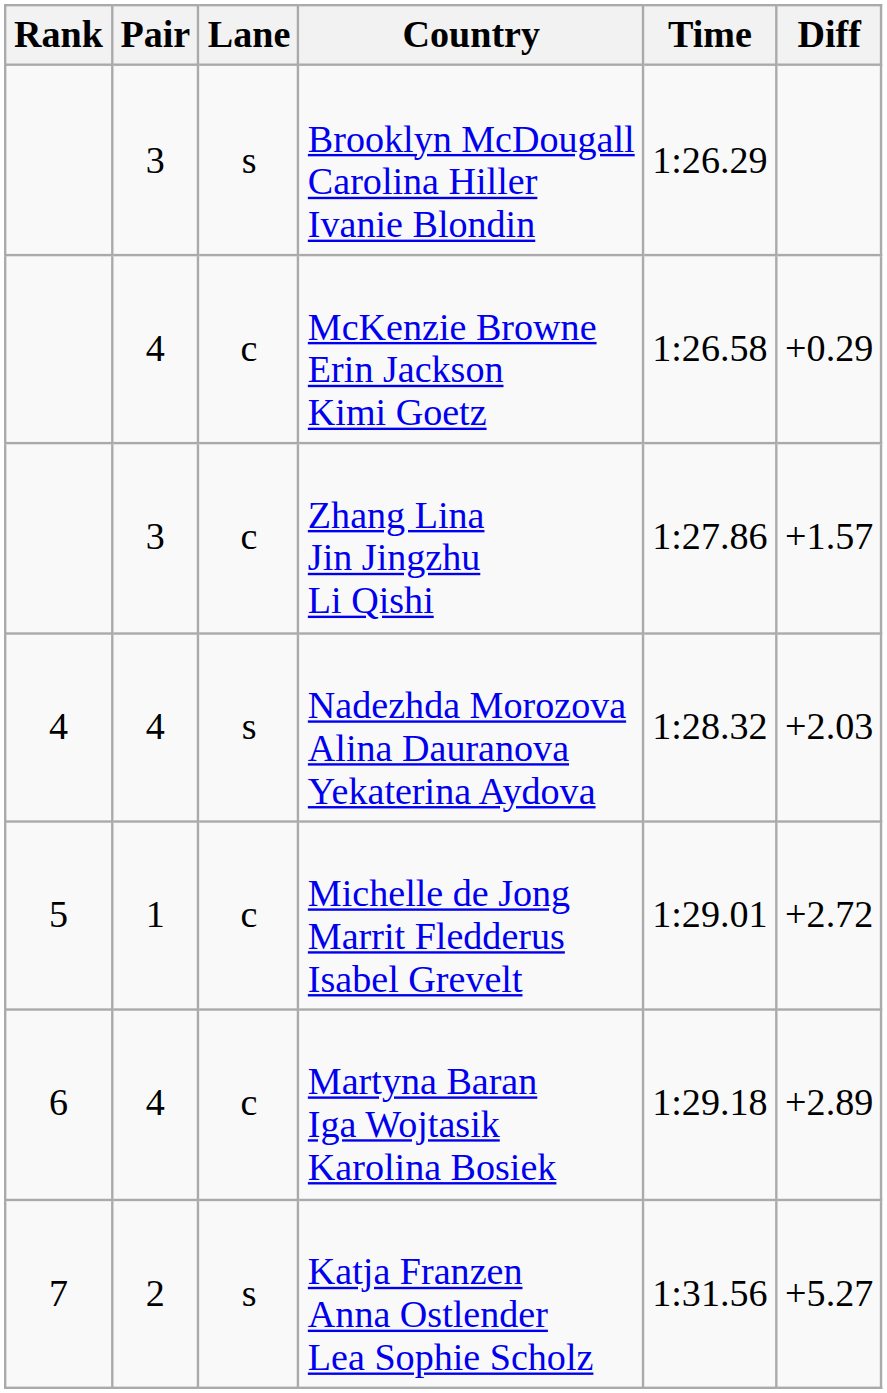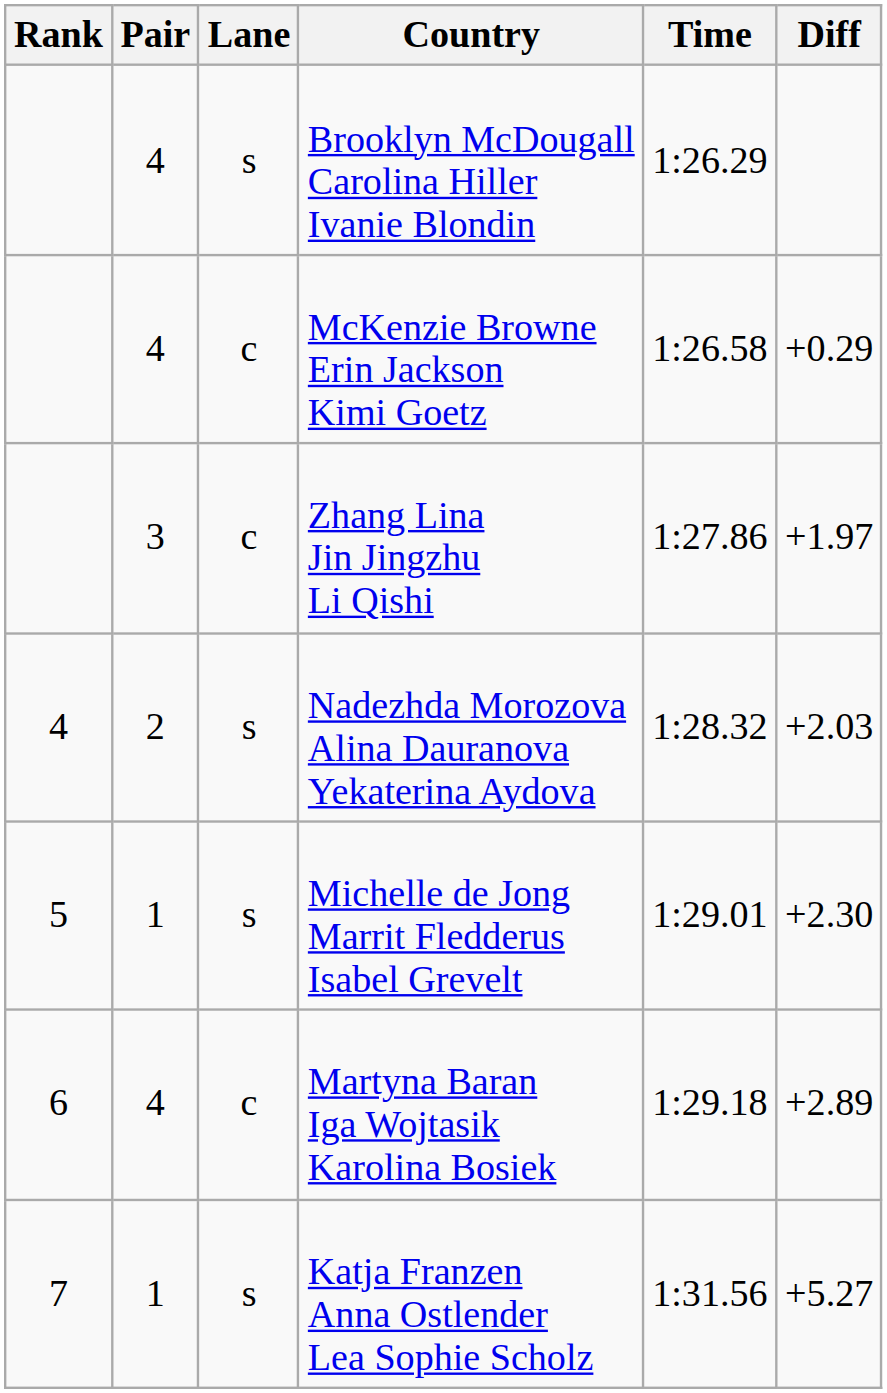 <table class="wikitable sortable" style="text-align:center">
 <tr>
 <th>Rank</th>
 <th>Pair</th>
 <th>Lane</th>
 <th>Country</th>
 <th>Time</th>
 <th>Diff</th>
 </tr>
 <tr>
 <td></td>
-<td>3</td>
+<td>4</td>
 <td>s</td>
 <td align=left><br><a href='#'>Brooklyn McDougall</a><br><a href='#'>Carolina Hiller</a><br><a href='#'>Ivanie Blondin</a></td>
 <td>1:26.29</td>
 <td></td>
 </tr>
 <tr>
 <td></td>
 <td>4</td>
 <td>c</td>
 <td align=left><br><a href='#'>McKenzie Browne</a><br><a href='#'>Erin Jackson</a><br><a href='#'>Kimi Goetz</a></td>
 <td>1:26.58</td>
 <td>+0.29</td>
 </tr>
 <tr>
 <td></td>
 <td>3</td>
 <td>c</td>
 <td align=left><br><a href='#'>Zhang Lina</a><br><a href='#'>Jin Jingzhu</a><br><a href='#'>Li Qishi</a></td>
 <td>1:27.86</td>
-<td>+1.57</td>
+<td>+1.97</td>
 </tr>
 <tr>
 <td>4</td>
-<td>4</td>
+<td>2</td>
 <td>s</td>
 <td align=left><br><a href='#'>Nadezhda Morozova</a><br><a href='#'>Alina Dauranova</a><br><a href='#'>Yekaterina Aydova</a></td>
 <td>1:28.32</td>
 <td>+2.03</td>
 </tr>
 <tr>
 <td>5</td>
 <td>1</td>
-<td>c</td>
+<td>s</td>
 <td align=left><br><a href='#'>Michelle de Jong</a><br><a href='#'>Marrit Fledderus</a><br><a href='#'>Isabel Grevelt</a></td>
 <td>1:29.01</td>
-<td>+2.72</td>
+<td>+2.30</td>
 </tr>
 <tr>
 <td>6</td>
 <td>4</td>
 <td>c</td>
 <td align=left><br><a href='#'>Martyna Baran</a><br><a href='#'>Iga Wojtasik</a><br><a href='#'>Karolina Bosiek</a></td>
 <td>1:29.18</td>
 <td>+2.89</td>
 </tr>
 <tr>
 <td>7</td>
-<td>2</td>
+<td>1</td>
 <td>s</td>
 <td align=left><br><a href='#'>Katja Franzen</a><br><a href='#'>Anna Ostlender</a><br><a href='#'>Lea Sophie Scholz</a></td>
 <td>1:31.56</td>
 <td>+5.27</td>
 </tr>
 <tr>
 </tr>
 </table>
